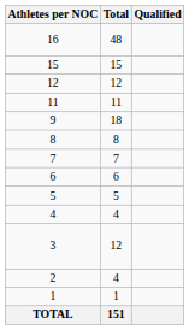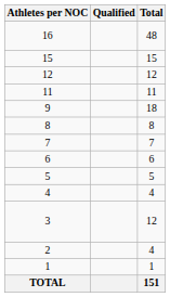 <table class="wikitable">
 <tr>
 <th>Athletes per NOC</th>
+<th>Qualified</th>
 <th>Total</th>
-<th>Qualified</th>
 </tr>
 <tr>
 <td align=center>16</td>
+<td><br><br></td>
 <td align=center>48</td>
-<td><br><br></td>
 </tr>
 <tr>
 <td align=center>15</td>
+<td></td>
 <td align=center>15</td>
-<td></td>
 </tr>
 <tr>
 <td align=center>12</td>
+<td></td>
 <td align=center>12</td>
-<td></td>
 </tr>
 <tr>
 <td align=center>11</td>
+<td></td>
 <td align=center>11</td>
-<td></td>
 </tr>
 <tr>
 <td align=center>9</td>
+<td><br></td>
 <td align=center>18</td>
-<td><br></td>
 </tr>
 <tr>
 <td align=center>8</td>
+<td></td>
 <td align=center>8</td>
-<td></td>
 </tr>
 <tr>
 <td align=center>7</td>
+<td></td>
 <td align=center>7</td>
-<td></td>
 </tr>
 <tr>
 <td align=center>6</td>
+<td></td>
 <td align=center>6</td>
-<td></td>
 </tr>
 <tr>
 <td align=center>5</td>
+<td></td>
 <td align=center>5</td>
-<td></td>
 </tr>
 <tr>
 <td align=center>4</td>
+<td></td>
 <td align=center>4</td>
-<td></td>
 </tr>
 <tr>
 <td align=center>3</td>
+<td><br><br><br></td>
 <td align=center>12</td>
-<td><br><br><br></td>
 </tr>
 <tr>
 <td align=center>2</td>
+<td><br></td>
 <td align=center>4</td>
-<td><br></td>
 </tr>
 <tr>
 <td align=center>1</td>
+<td><s></s><br></td>
 <td align=center>1</td>
-<td><s></s><br></td>
 </tr>
 <tr>
 <th>TOTAL</th>
+<th></th>
 <th>151</th>
-<th></th>
 </tr>
 </table>
